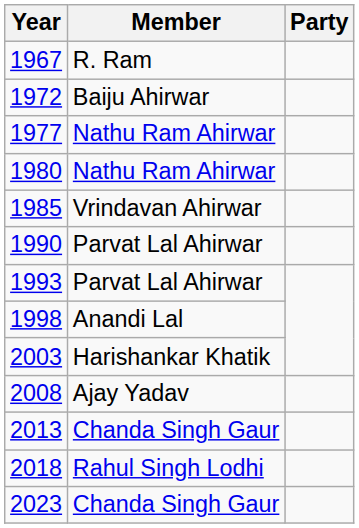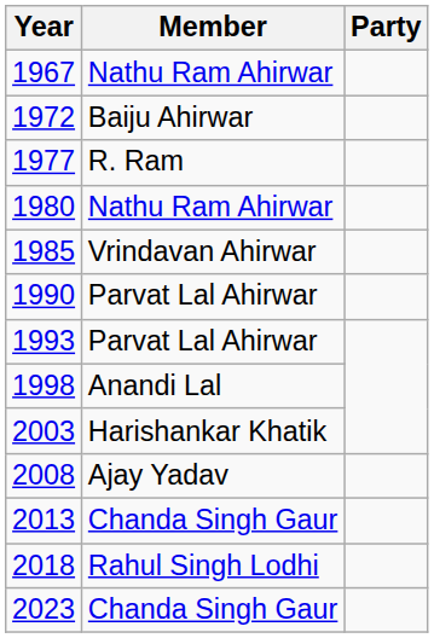 <table class="wikitable sortable">
 <tr>
 <th>Year</th>
 <th>Member</th>
 <th colspan="2">Party</th>
 </tr>
 <tr>
 <td><a href='#'>1967</a></td>
-<td>R. Ram</td>
+<td><a href='#'>Nathu Ram Ahirwar</a></td>
 <td></td>
 </tr>
 <tr>
 <td><a href='#'>1972</a></td>
 <td>Baiju Ahirwar</td>
 </tr>
 <tr>
 <td><a href='#'>1977</a></td>
-<td><a href='#'>Nathu Ram Ahirwar</a></td>
+<td>R. Ram</td>
 <td></td>
 </tr>
 <tr>
 <td><a href='#'>1980</a></td>
 <td><a href='#'>Nathu Ram Ahirwar</a></td>
 <td></td>
 </tr>
 <tr>
 <td><a href='#'>1985</a></td>
 <td>Vrindavan Ahirwar</td>
 <td></td>
 </tr>
 <tr>
 <td><a href='#'>1990</a></td>
 <td>Parvat Lal Ahirwar</td>
 <td></td>
 </tr>
 <tr>
 <td><a href='#'>1993</a></td>
 <td>Parvat Lal Ahirwar</td>
 </tr>
 <tr>
 <td><a href='#'>1998</a></td>
 <td>Anandi Lal</td>
 </tr>
 <tr>
 <td><a href='#'>2003</a></td>
 <td>Harishankar Khatik</td>
 </tr>
 <tr>
 <td><a href='#'>2008</a></td>
 <td>Ajay Yadav</td>
 <td></td>
 </tr>
 <tr>
 <td><a href='#'>2013</a></td>
 <td><a href='#'>Chanda Singh Gaur</a></td>
 <td></td>
 </tr>
 <tr>
 <td><a href='#'>2018</a></td>
 <td><a href='#'>Rahul Singh Lodhi</a></td>
 <td></td>
 </tr>
 <tr>
 <td><a href='#'>2023</a></td>
 <td><a href='#'>Chanda Singh Gaur</a></td>
 <td></td>
 </tr>
 </table>
